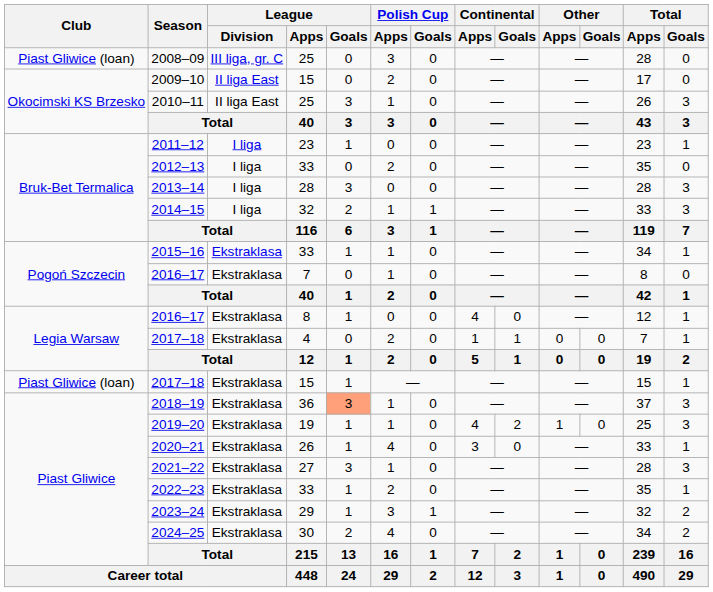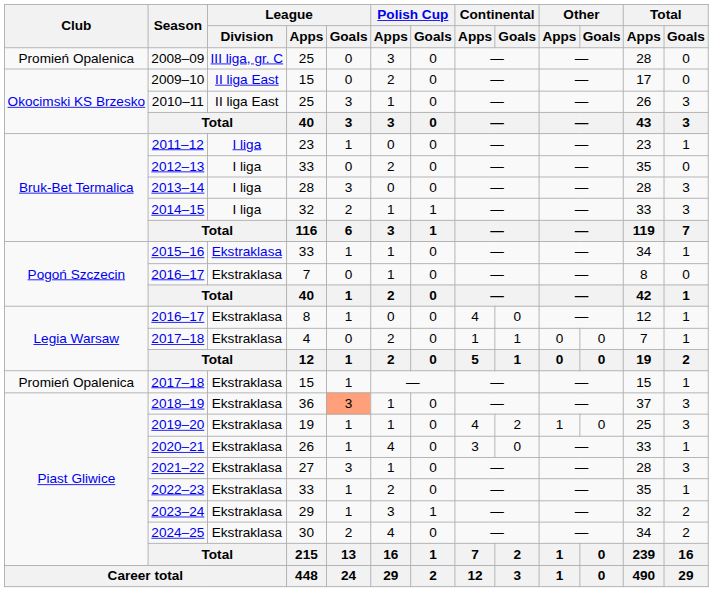 <table class=wikitable style="text-align: center">
 <tr>
 <th rowspan=2>Club</th>
 <th rowspan=2>Season</th>
 <th colspan=3>League</th>
 <th colspan=2><a href='#'>Polish Cup</a></th>
 <th colspan=2>Continental</th>
 <th colspan=2>Other</th>
 <th colspan=2>Total</th>
 </tr>
 <tr>
 <th>Division</th>
 <th>Apps</th>
 <th>Goals</th>
 <th>Apps</th>
 <th>Goals</th>
 <th>Apps</th>
 <th>Goals</th>
 <th>Apps</th>
 <th>Goals</th>
 <th>Apps</th>
 <th>Goals</th>
 </tr>
 <tr>
-<td><a href='#'>Piast Gliwice</a> (loan)</td>
+<td rowspan=1>Promień Opalenica</td>
 <td>2008–09</td>
 <td><a href='#'>III liga, gr. C</a></td>
 <td>25</td>
 <td>0</td>
 <td>3</td>
 <td>0</td>
 <td colspan="2">—</td>
 <td colspan="2">—</td>
 <td>28</td>
 <td>0</td>
 </tr>
 <tr>
 <td rowspan=3><a href='#'>Okocimski KS Brzesko</a></td>
 <td>2009–10</td>
 <td><a href='#'>II liga East</a></td>
 <td>15</td>
 <td>0</td>
 <td>2</td>
 <td>0</td>
 <td colspan="2">—</td>
 <td colspan="2">—</td>
 <td>17</td>
 <td>0</td>
 </tr>
 <tr>
 <td>2010–11</td>
 <td>II liga East</td>
 <td>25</td>
 <td>3</td>
 <td>1</td>
 <td>0</td>
 <td colspan="2">—</td>
 <td colspan="2">—</td>
 <td>26</td>
 <td>3</td>
 </tr>
 <tr>
 <th colspan=2>Total</th>
 <th>40</th>
 <th>3</th>
 <th>3</th>
 <th>0</th>
 <th colspan="2">—</th>
 <th colspan="2">—</th>
 <th>43</th>
 <th>3</th>
 </tr>
 <tr>
 <td rowspan=5><a href='#'>Bruk-Bet Termalica</a></td>
 <td><a href='#'>2011–12</a></td>
 <td><a href='#'>I liga</a></td>
 <td>23</td>
 <td>1</td>
 <td>0</td>
 <td>0</td>
 <td colspan="2">—</td>
 <td colspan="2">—</td>
 <td>23</td>
 <td>1</td>
 </tr>
 <tr>
 <td><a href='#'>2012–13</a></td>
 <td>I liga</td>
 <td>33</td>
 <td>0</td>
 <td>2</td>
 <td>0</td>
 <td colspan="2">—</td>
 <td colspan="2">—</td>
 <td>35</td>
 <td>0</td>
 </tr>
 <tr>
 <td><a href='#'>2013–14</a></td>
 <td>I liga</td>
 <td>28</td>
 <td>3</td>
 <td>0</td>
 <td>0</td>
 <td colspan="2">—</td>
 <td colspan="2">—</td>
 <td>28</td>
 <td>3</td>
 </tr>
 <tr>
 <td><a href='#'>2014–15</a></td>
 <td>I liga</td>
 <td>32</td>
 <td>2</td>
 <td>1</td>
 <td>1</td>
 <td colspan="2">—</td>
 <td colspan="2">—</td>
 <td>33</td>
 <td>3</td>
 </tr>
 <tr>
 <th colspan=2>Total</th>
 <th>116</th>
 <th>6</th>
 <th>3</th>
 <th>1</th>
 <th colspan="2">—</th>
 <th colspan="2">—</th>
 <th>119</th>
 <th>7</th>
 </tr>
 <tr>
 <td rowspan=3><a href='#'>Pogoń Szczecin</a></td>
 <td><a href='#'>2015–16</a></td>
 <td><a href='#'>Ekstraklasa</a></td>
 <td>33</td>
 <td>1</td>
 <td>1</td>
 <td>0</td>
 <td colspan="2">—</td>
 <td colspan="2">—</td>
 <td>34</td>
 <td>1</td>
 </tr>
 <tr>
 <td><a href='#'>2016–17</a></td>
 <td>Ekstraklasa</td>
 <td>7</td>
 <td>0</td>
 <td>1</td>
 <td>0</td>
 <td colspan="2">—</td>
 <td colspan="2">—</td>
 <td>8</td>
 <td>0</td>
 </tr>
 <tr>
 <th colspan=2>Total</th>
 <th>40</th>
 <th>1</th>
 <th>2</th>
 <th>0</th>
 <th colspan="2">—</th>
 <th colspan="2">—</th>
 <th>42</th>
 <th>1</th>
 </tr>
 <tr>
 <td rowspan=3><a href='#'>Legia Warsaw</a></td>
 <td><a href='#'>2016–17</a></td>
 <td>Ekstraklasa</td>
 <td>8</td>
 <td>1</td>
 <td>0</td>
 <td>0</td>
 <td>4</td>
 <td>0</td>
 <td colspan="2">—</td>
 <td>12</td>
 <td>1</td>
 </tr>
 <tr>
 <td><a href='#'>2017–18</a></td>
 <td>Ekstraklasa</td>
 <td>4</td>
 <td>0</td>
 <td>2</td>
 <td>0</td>
 <td>1</td>
 <td>1</td>
 <td>0</td>
 <td>0</td>
 <td>7</td>
 <td>1</td>
 </tr>
 <tr>
 <th colspan=2>Total</th>
 <th>12</th>
 <th>1</th>
 <th>2</th>
 <th>0</th>
 <th>5</th>
 <th>1</th>
 <th>0</th>
 <th>0</th>
 <th>19</th>
 <th>2</th>
 </tr>
 <tr>
-<td><a href='#'>Piast Gliwice</a> (loan)</td>
+<td rowspan=1>Promień Opalenica</td>
 <td><a href='#'>2017–18</a></td>
 <td>Ekstraklasa</td>
 <td>15</td>
 <td>1</td>
 <td colspan="2">—</td>
 <td colspan="2">—</td>
 <td colspan="2">—</td>
 <td>15</td>
 <td>1</td>
 </tr>
 <tr>
 <td rowspan=8><a href='#'>Piast Gliwice</a></td>
 <td><a href='#'>2018–19</a></td>
 <td>Ekstraklasa</td>
 <td>36</td>
 <td style="background: lightsalmon;">3</td>
 <td>1</td>
 <td>0</td>
 <td colspan="2">—</td>
 <td colspan="2">—</td>
 <td>37</td>
 <td>3</td>
 </tr>
 <tr>
 <td><a href='#'>2019–20</a></td>
 <td>Ekstraklasa</td>
 <td>19</td>
 <td>1</td>
 <td>1</td>
 <td>0</td>
 <td>4</td>
 <td>2</td>
 <td>1</td>
 <td>0</td>
 <td>25</td>
 <td>3</td>
 </tr>
 <tr>
 <td><a href='#'>2020–21</a></td>
 <td>Ekstraklasa</td>
 <td>26</td>
 <td>1</td>
 <td>4</td>
 <td>0</td>
 <td>3</td>
 <td>0</td>
 <td colspan="2">—</td>
 <td>33</td>
 <td>1</td>
 </tr>
 <tr>
 <td><a href='#'>2021–22</a></td>
 <td>Ekstraklasa</td>
 <td>27</td>
 <td>3</td>
 <td>1</td>
 <td>0</td>
 <td colspan="2">—</td>
 <td colspan="2">—</td>
 <td>28</td>
 <td>3</td>
 </tr>
 <tr>
 <td><a href='#'>2022–23</a></td>
 <td>Ekstraklasa</td>
 <td>33</td>
 <td>1</td>
 <td>2</td>
 <td>0</td>
 <td colspan="2">—</td>
 <td colspan="2">—</td>
 <td>35</td>
 <td>1</td>
 </tr>
 <tr>
 <td><a href='#'>2023–24</a></td>
 <td>Ekstraklasa</td>
 <td>29</td>
 <td>1</td>
 <td>3</td>
 <td>1</td>
 <td colspan="2">—</td>
 <td colspan="2">—</td>
 <td>32</td>
 <td>2</td>
 </tr>
 <tr>
 <td><a href='#'>2024–25</a></td>
 <td>Ekstraklasa</td>
 <td>30</td>
 <td>2</td>
 <td>4</td>
 <td>0</td>
 <td colspan="2">—</td>
 <td colspan="2">—</td>
 <td>34</td>
 <td>2</td>
 </tr>
 <tr>
 <th colspan=2>Total</th>
 <th>215</th>
 <th>13</th>
 <th>16</th>
 <th>1</th>
 <th>7</th>
 <th>2</th>
 <th>1</th>
 <th>0</th>
 <th>239</th>
 <th>16</th>
 </tr>
 <tr>
 <th colspan=3>Career total</th>
 <th>448</th>
 <th>24</th>
 <th>29</th>
 <th>2</th>
 <th>12</th>
 <th>3</th>
 <th>1</th>
 <th>0</th>
 <th>490</th>
 <th>29</th>
 </tr>
 </table>
